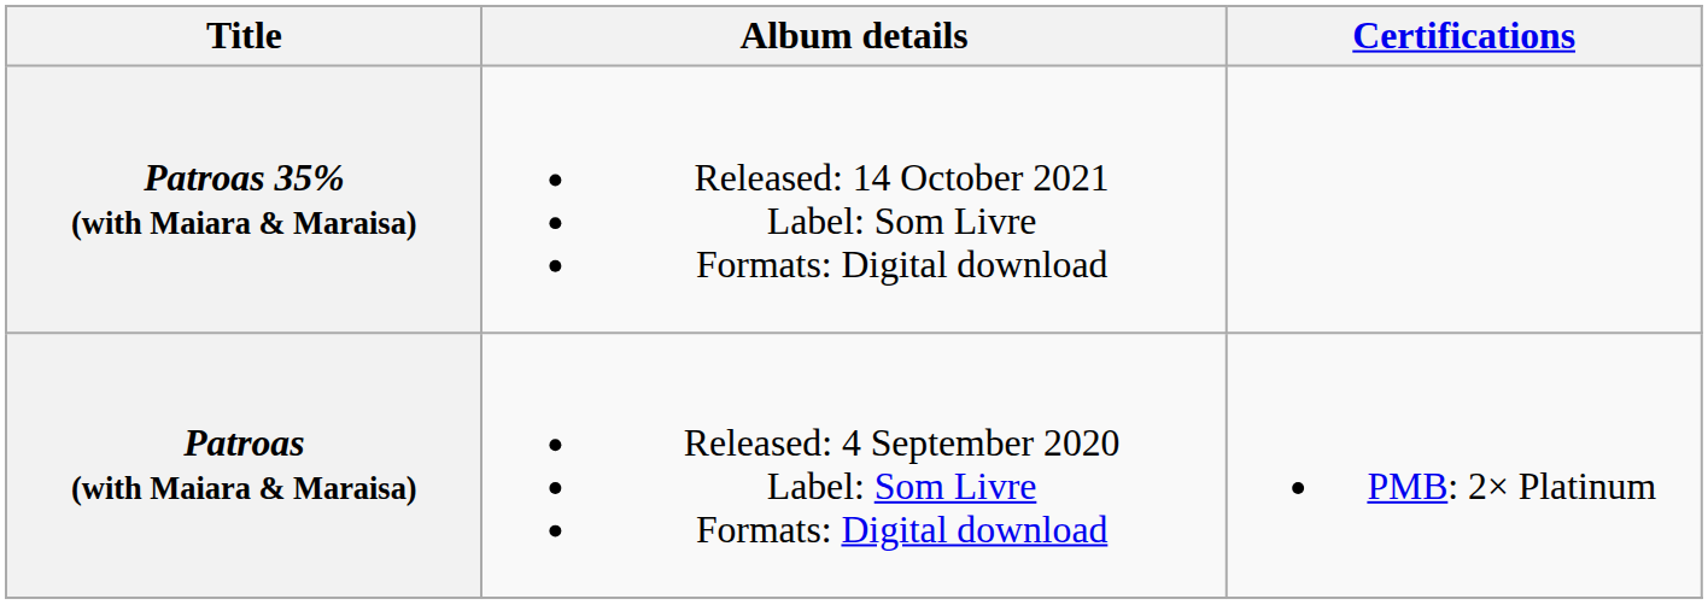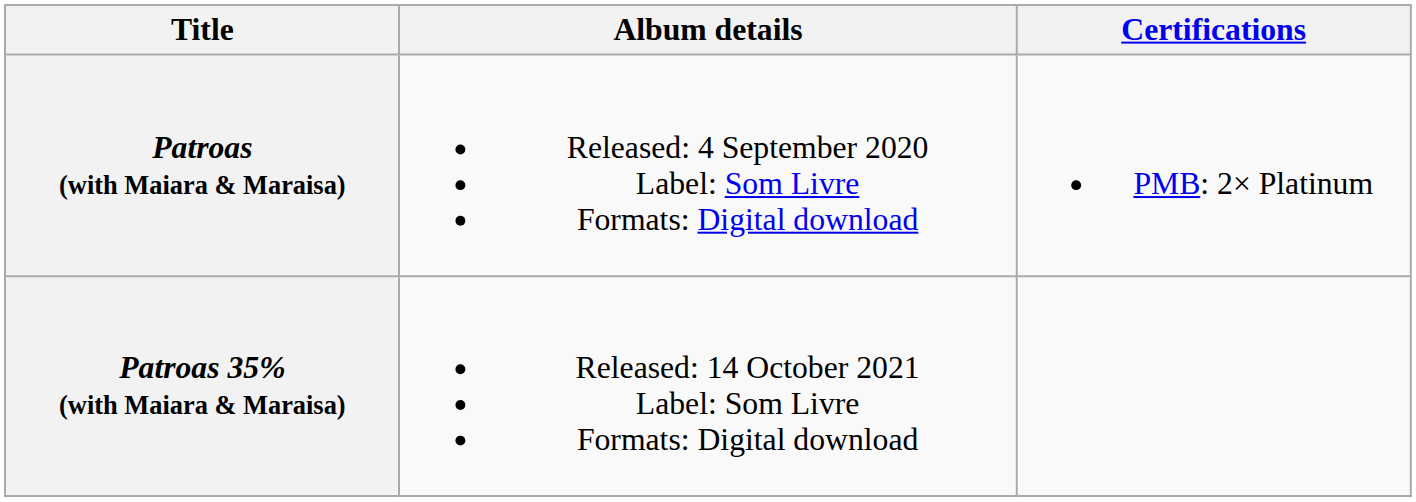 <table class="wikitable plainrowheaders" style="text-align:center;">
 <tr>
 <th scope="col" style="width:12em;">Title</th>
 <th scope="col" style="width:19em;">Album details</th>
 <th scope="col" style="width:12em;"><a href='#'>Certifications</a></th>
 </tr>
 <tr>
+<th scope="row"><em>Patroas</em><br><small>(with Maiara & Maraisa)</small></th>
+<td><br><ul><li>Released: 4 September 2020</li><li>Label: <a href='#'>Som Livre</a></li><li>Formats: <a href='#'>Digital download</a></li></ul></td>
+<td><br><ul><li><a href='#'>PMB</a>: 2× Platinum</li></ul></td>
+</tr>
+<tr>
 <th scope="row"><em>Patroas 35%</em><br><small>(with Maiara & Maraisa)</small></th>
 <td><br><ul><li>Released: 14 October 2021</li><li>Label: Som Livre</li><li>Formats: Digital download</li></ul></td>
 <td></td>
 </tr>
 <tr>
-<th scope="row"><em>Patroas</em><br><small>(with Maiara & Maraisa)</small></th>
-<td><br><ul><li>Released: 4 September 2020</li><li>Label: <a href='#'>Som Livre</a></li><li>Formats: <a href='#'>Digital download</a></li></ul></td>
-<td><br><ul><li><a href='#'>PMB</a>: 2× Platinum</li></ul></td>
-</tr>
-<tr>
 </tr>
 </table>
